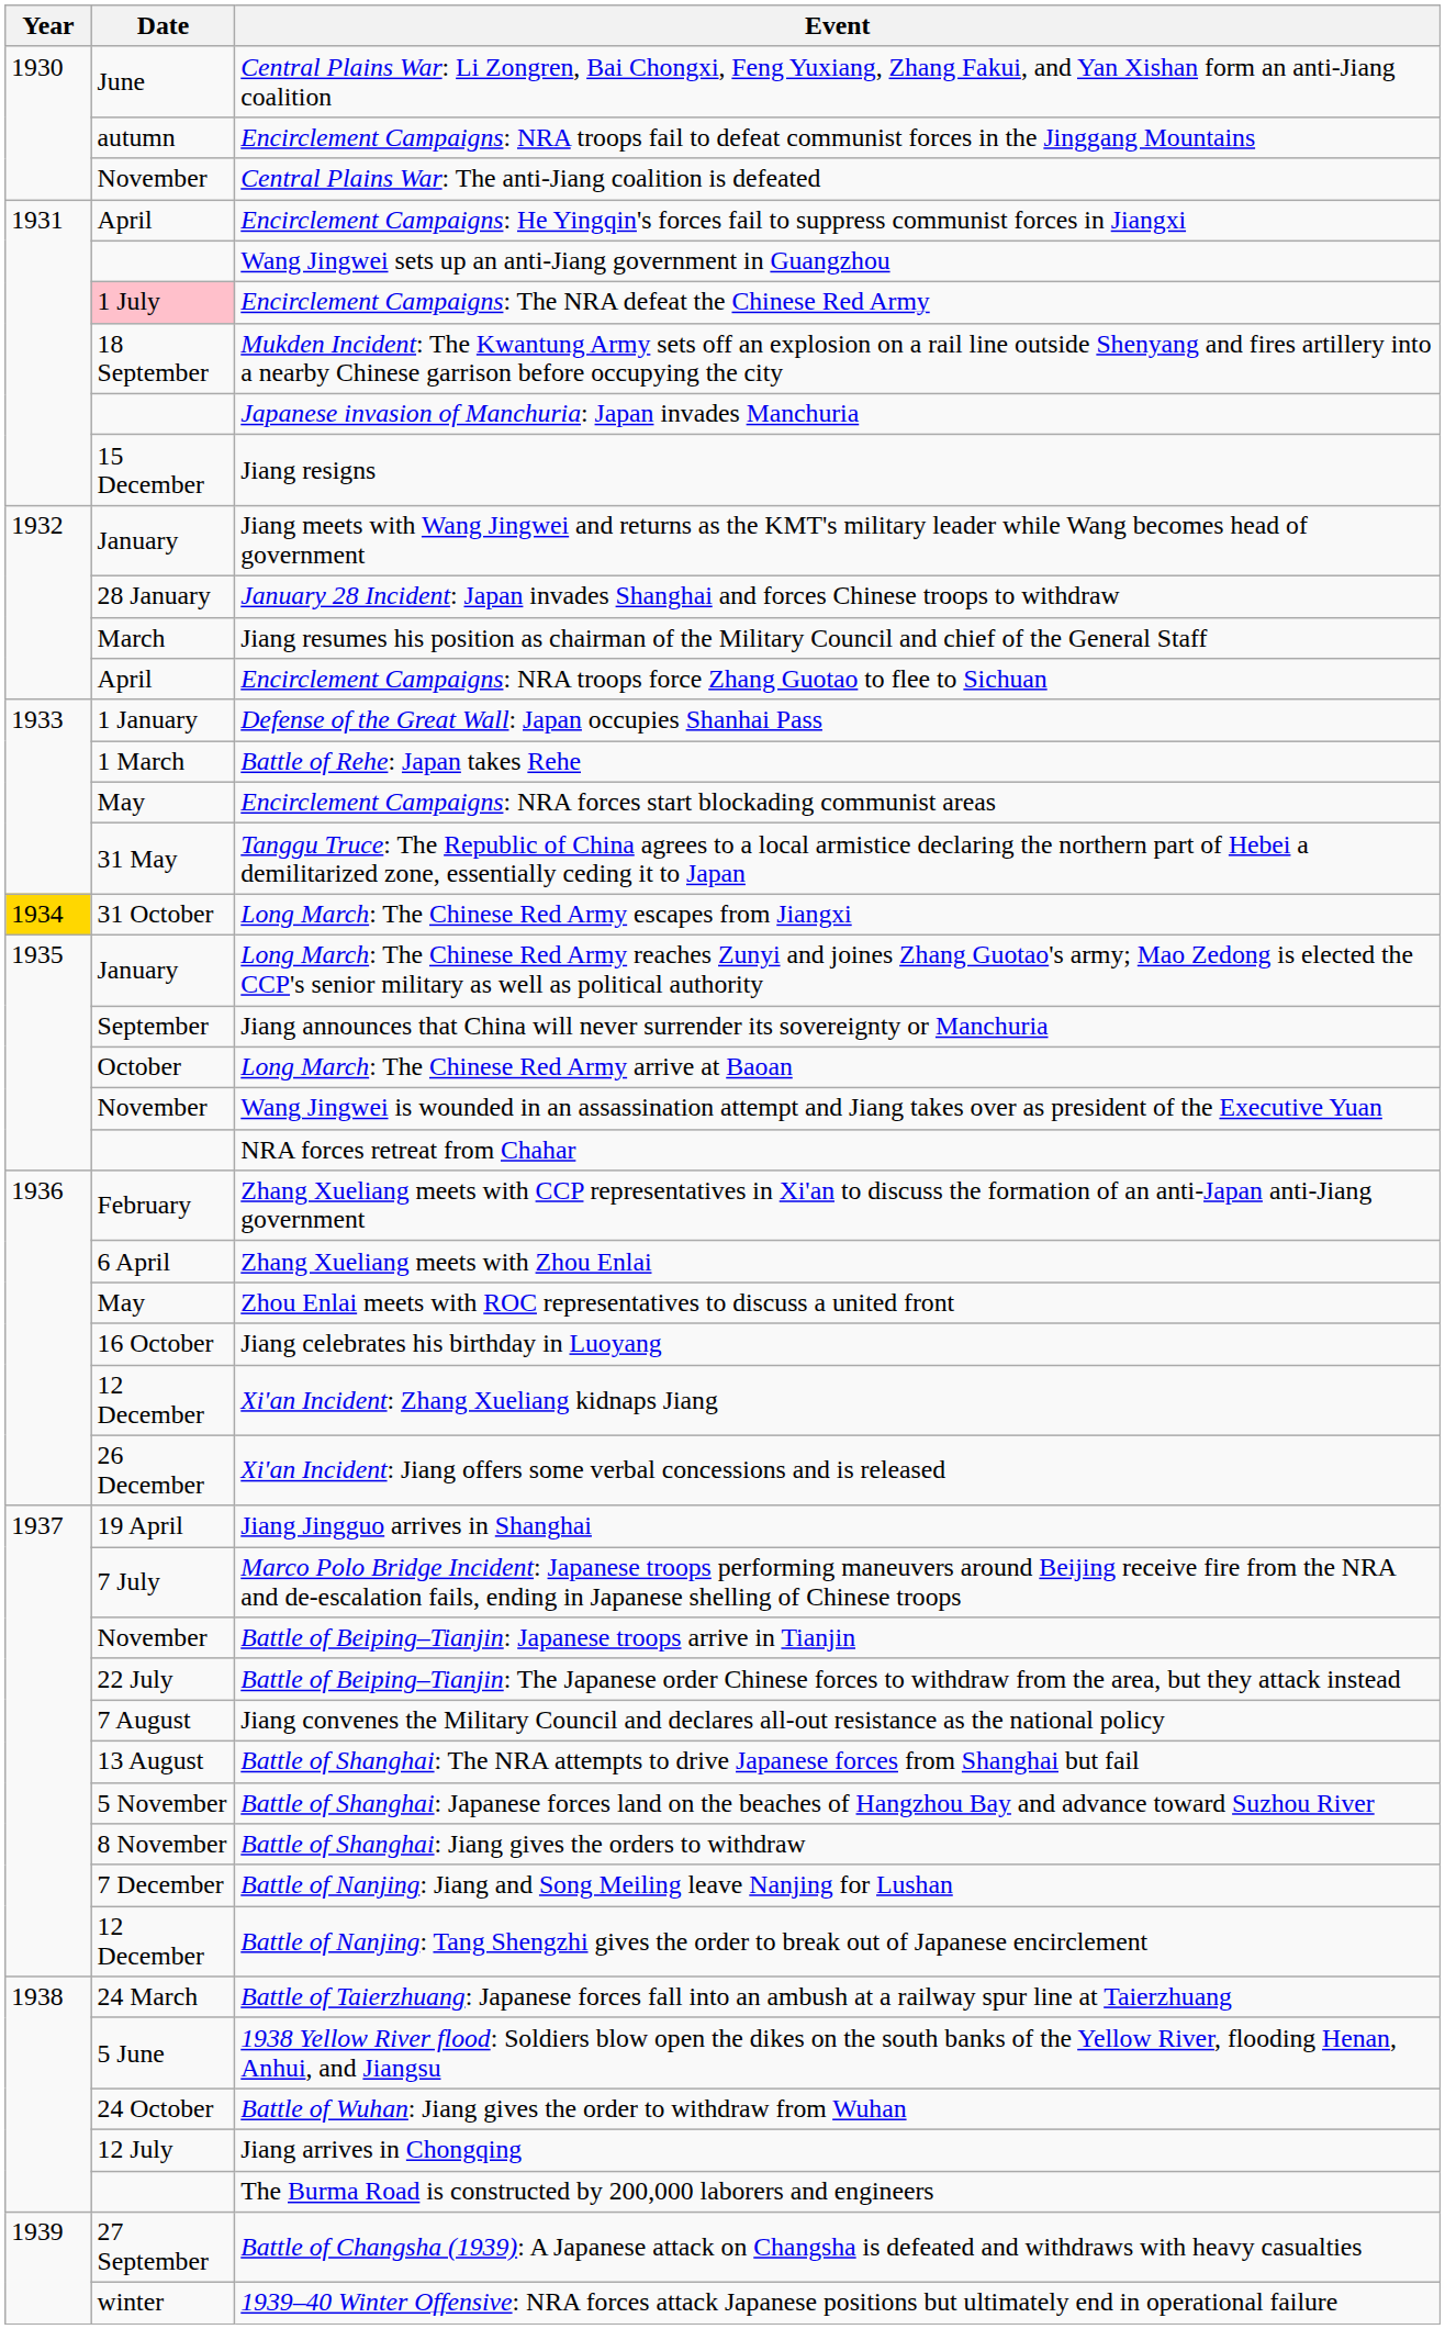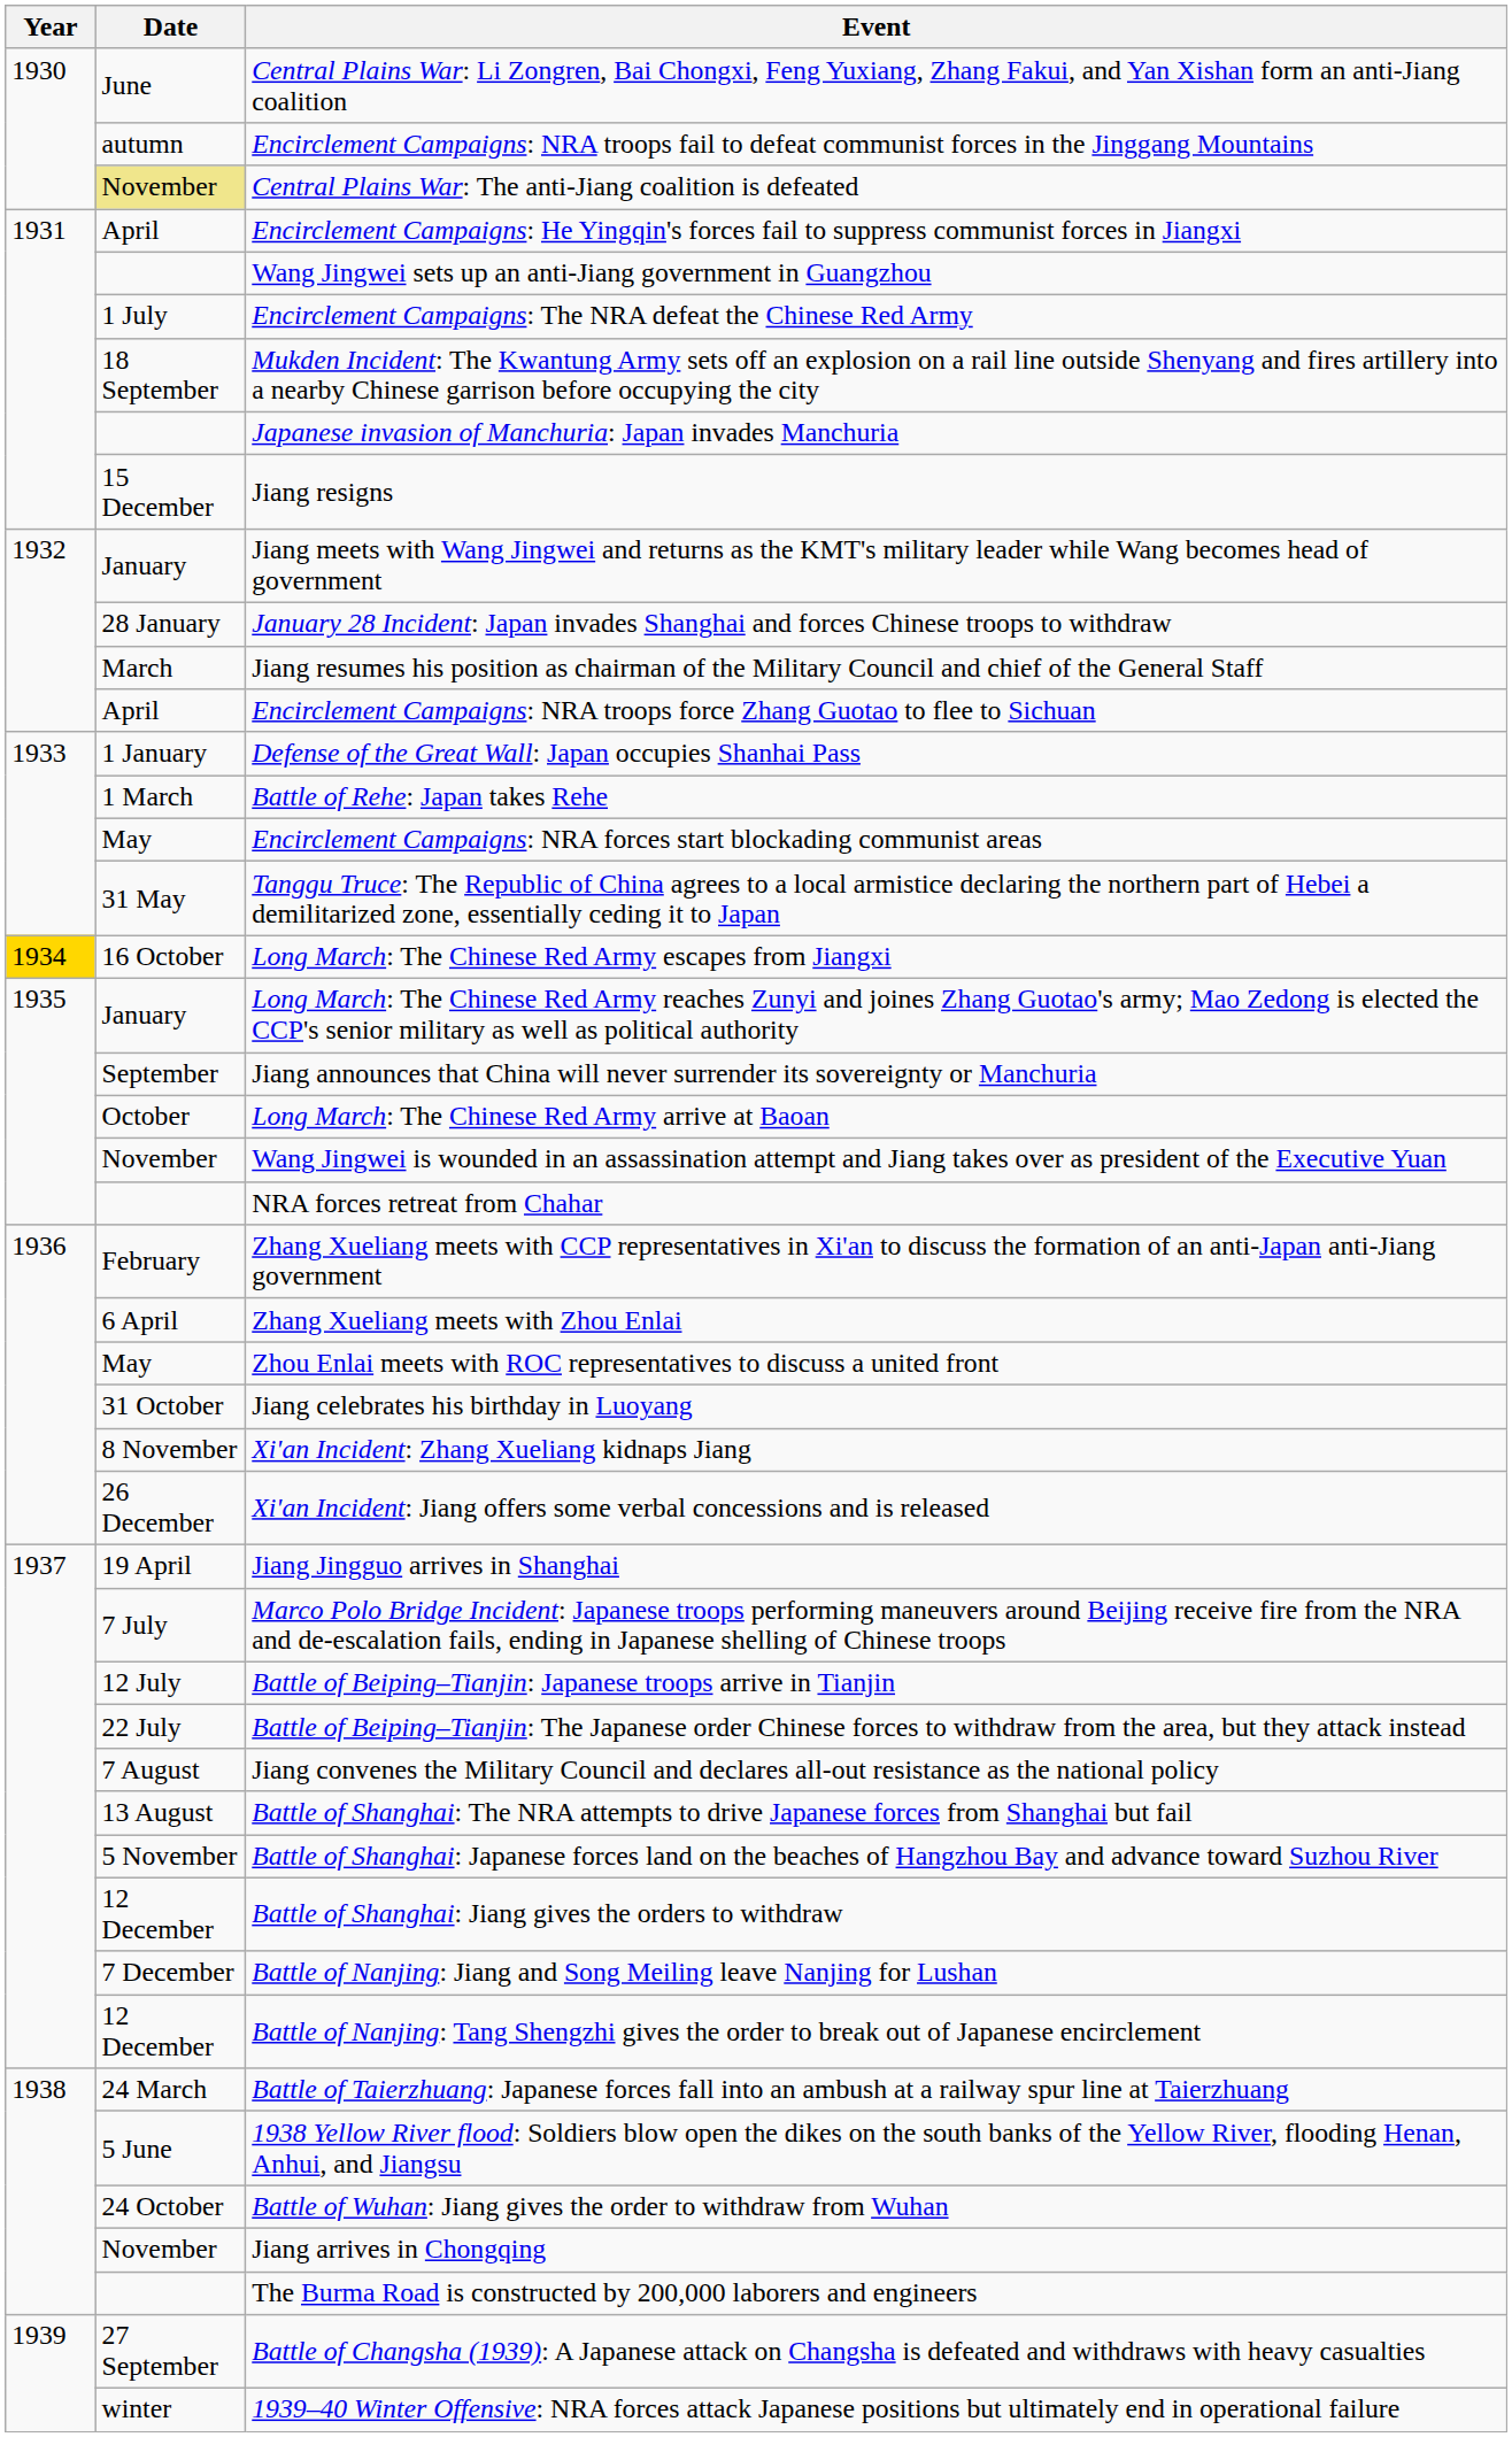 <table class="wikitable" width="100%">
 <tr>
 <th style="width:6%">Year</th>
 <th style="width:10%">Date</th>
 <th>Event</th>
 </tr>
 <tr>
 <td rowspan="3" valign="top">1930</td>
 <td>June</td>
 <td><em><a href='#'>Central Plains War</a></em>: <a href='#'>Li Zongren</a>, <a href='#'>Bai Chongxi</a>, <a href='#'>Feng Yuxiang</a>, <a href='#'>Zhang Fakui</a>, and <a href='#'>Yan Xishan</a> form an anti-Jiang coalition</td>
 </tr>
 <tr>
 <td>autumn</td>
 <td><em><a href='#'>Encirclement Campaigns</a></em>: <a href='#'>NRA</a> troops fail to defeat communist forces in the <a href='#'>Jinggang Mountains</a></td>
 </tr>
 <tr>
-<td>November</td>
+<td style="background: khaki;">November</td>
 <td><em><a href='#'>Central Plains War</a></em>: The anti-Jiang coalition is defeated</td>
 </tr>
 <tr>
 <td rowspan="6" valign="top">1931</td>
 <td>April</td>
 <td><em><a href='#'>Encirclement Campaigns</a></em>: <a href='#'>He Yingqin</a>'s forces fail to suppress communist forces in <a href='#'>Jiangxi</a></td>
 </tr>
 <tr>
 <td></td>
 <td><a href='#'>Wang Jingwei</a> sets up an anti-Jiang government in <a href='#'>Guangzhou</a></td>
 </tr>
 <tr>
-<td style="background: pink;">1 July</td>
+<td>1 July</td>
 <td><em><a href='#'>Encirclement Campaigns</a></em>: The NRA defeat the <a href='#'>Chinese Red Army</a></td>
 </tr>
 <tr>
 <td>18 September</td>
 <td><em><a href='#'>Mukden Incident</a></em>: The <a href='#'>Kwantung Army</a> sets off an explosion on a rail line outside <a href='#'>Shenyang</a> and fires artillery into a nearby Chinese garrison before occupying the city</td>
 </tr>
 <tr>
 <td></td>
 <td><em><a href='#'>Japanese invasion of Manchuria</a></em>: <a href='#'>Japan</a> invades <a href='#'>Manchuria</a></td>
 </tr>
 <tr>
 <td>15 December</td>
 <td>Jiang resigns</td>
 </tr>
 <tr>
 <td rowspan="4" valign="top">1932</td>
 <td>January</td>
 <td>Jiang meets with <a href='#'>Wang Jingwei</a> and returns as the KMT's military leader while Wang becomes head of government</td>
 </tr>
 <tr>
 <td>28 January</td>
 <td><em><a href='#'>January 28 Incident</a></em>: <a href='#'>Japan</a> invades <a href='#'>Shanghai</a> and forces Chinese troops to withdraw</td>
 </tr>
 <tr>
 <td>March</td>
 <td>Jiang resumes his position as chairman of the Military Council and chief of the General Staff</td>
 </tr>
 <tr>
 <td>April</td>
 <td><em><a href='#'>Encirclement Campaigns</a></em>: NRA troops force <a href='#'>Zhang Guotao</a> to flee to <a href='#'>Sichuan</a></td>
 </tr>
 <tr>
 <td rowspan="4" valign="top">1933</td>
 <td>1 January</td>
 <td><em><a href='#'>Defense of the Great Wall</a></em>: <a href='#'>Japan</a> occupies <a href='#'>Shanhai Pass</a></td>
 </tr>
 <tr>
 <td>1 March</td>
 <td><em><a href='#'>Battle of Rehe</a></em>: <a href='#'>Japan</a> takes <a href='#'>Rehe</a></td>
 </tr>
 <tr>
 <td>May</td>
 <td><em><a href='#'>Encirclement Campaigns</a></em>: NRA forces start blockading communist areas</td>
 </tr>
 <tr>
 <td>31 May</td>
 <td><em><a href='#'>Tanggu Truce</a></em>: The <a href='#'>Republic of China</a> agrees to a local armistice declaring the northern part of <a href='#'>Hebei</a> a demilitarized zone, essentially ceding it to <a href='#'>Japan</a></td>
 </tr>
 <tr>
 <td style="background: gold;">1934</td>
-<td>31 October</td>
+<td>16 October</td>
 <td><em><a href='#'>Long March</a></em>: The <a href='#'>Chinese Red Army</a> escapes from <a href='#'>Jiangxi</a></td>
 </tr>
 <tr>
 <td rowspan="5" valign="top">1935</td>
 <td>January</td>
 <td><em><a href='#'>Long March</a></em>: The <a href='#'>Chinese Red Army</a> reaches <a href='#'>Zunyi</a> and joines <a href='#'>Zhang Guotao</a>'s army; <a href='#'>Mao Zedong</a> is elected the <a href='#'>CCP</a>'s senior military as well as political authority</td>
 </tr>
 <tr>
 <td>September</td>
 <td>Jiang announces that China will never surrender its sovereignty or <a href='#'>Manchuria</a></td>
 </tr>
 <tr>
 <td>October</td>
 <td><em><a href='#'>Long March</a></em>: The <a href='#'>Chinese Red Army</a> arrive at <a href='#'>Baoan</a> </td>
 </tr>
 <tr>
 <td>November</td>
 <td><a href='#'>Wang Jingwei</a> is wounded in an assassination attempt and Jiang takes over as president of the <a href='#'>Executive Yuan</a></td>
 </tr>
 <tr>
 <td></td>
 <td>NRA forces retreat from <a href='#'>Chahar</a></td>
 </tr>
 <tr>
 <td rowspan="6" valign="top">1936</td>
 <td>February</td>
 <td><a href='#'>Zhang Xueliang</a> meets with <a href='#'>CCP</a> representatives in <a href='#'>Xi'an</a> to discuss the formation of an anti-<a href='#'>Japan</a> anti-Jiang government</td>
 </tr>
 <tr>
 <td>6 April</td>
 <td><a href='#'>Zhang Xueliang</a> meets with <a href='#'>Zhou Enlai</a></td>
 </tr>
 <tr>
 <td>May</td>
 <td><a href='#'>Zhou Enlai</a> meets with <a href='#'>ROC</a> representatives to discuss a united front</td>
 </tr>
 <tr>
-<td>16 October</td>
+<td>31 October</td>
 <td>Jiang celebrates his birthday in <a href='#'>Luoyang</a></td>
 </tr>
 <tr>
-<td>12 December</td>
+<td>8 November</td>
 <td><em><a href='#'>Xi'an Incident</a></em>: <a href='#'>Zhang Xueliang</a> kidnaps Jiang</td>
 </tr>
 <tr>
 <td>26 December</td>
 <td><em><a href='#'>Xi'an Incident</a></em>: Jiang offers some verbal concessions and is released</td>
 </tr>
 <tr>
 <td rowspan="10" valign="top">1937</td>
 <td>19 April</td>
 <td><a href='#'>Jiang Jingguo</a> arrives in <a href='#'>Shanghai</a></td>
 </tr>
 <tr>
 <td>7 July</td>
 <td><em><a href='#'>Marco Polo Bridge Incident</a></em>: <a href='#'>Japanese troops</a> performing maneuvers around <a href='#'>Beijing</a> receive fire from the NRA and de-escalation fails, ending in Japanese shelling of Chinese troops</td>
 </tr>
 <tr>
-<td>November</td>
+<td>12 July</td>
 <td><em><a href='#'>Battle of Beiping–Tianjin</a></em>: <a href='#'>Japanese troops</a> arrive in <a href='#'>Tianjin</a></td>
 </tr>
 <tr>
 <td>22 July</td>
 <td><em><a href='#'>Battle of Beiping–Tianjin</a></em>: The Japanese order Chinese forces to withdraw from the area, but they attack instead</td>
 </tr>
 <tr>
 <td>7 August</td>
 <td>Jiang convenes the Military Council and declares all-out resistance as the national policy</td>
 </tr>
 <tr>
 <td>13 August</td>
 <td><em><a href='#'>Battle of Shanghai</a></em>: The NRA attempts to drive <a href='#'>Japanese forces</a> from <a href='#'>Shanghai</a> but fail</td>
 </tr>
 <tr>
 <td>5 November</td>
 <td><em><a href='#'>Battle of Shanghai</a></em>: Japanese forces land on the beaches of <a href='#'>Hangzhou Bay</a> and advance toward <a href='#'>Suzhou River</a></td>
 </tr>
 <tr>
-<td>8 November</td>
+<td>12 December</td>
 <td><em><a href='#'>Battle of Shanghai</a></em>: Jiang gives the orders to withdraw</td>
 </tr>
 <tr>
 <td>7 December</td>
 <td><em><a href='#'>Battle of Nanjing</a></em>: Jiang and <a href='#'>Song Meiling</a> leave <a href='#'>Nanjing</a> for <a href='#'>Lushan</a></td>
 </tr>
 <tr>
 <td>12 December</td>
 <td><em><a href='#'>Battle of Nanjing</a></em>: <a href='#'>Tang Shengzhi</a> gives the order to break out of Japanese encirclement</td>
 </tr>
 <tr>
 <td rowspan="5" valign="top">1938</td>
 <td>24 March</td>
 <td><em><a href='#'>Battle of Taierzhuang</a></em>: Japanese forces fall into an ambush at a railway spur line at <a href='#'>Taierzhuang</a></td>
 </tr>
 <tr>
 <td>5 June</td>
 <td><em><a href='#'>1938 Yellow River flood</a></em>: Soldiers blow open the dikes on the south banks of the <a href='#'>Yellow River</a>, flooding <a href='#'>Henan</a>, <a href='#'>Anhui</a>, and <a href='#'>Jiangsu</a></td>
 </tr>
 <tr>
 <td>24 October</td>
 <td><em><a href='#'>Battle of Wuhan</a></em>: Jiang gives the order to withdraw from <a href='#'>Wuhan</a></td>
 </tr>
 <tr>
-<td>12 July</td>
+<td>November</td>
 <td>Jiang arrives in <a href='#'>Chongqing</a></td>
 </tr>
 <tr>
 <td></td>
 <td>The <a href='#'>Burma Road</a> is constructed by 200,000 laborers and engineers</td>
 </tr>
 <tr>
 <td rowspan="2" valign="top">1939</td>
 <td>27 September</td>
 <td><em><a href='#'>Battle of Changsha (1939)</a></em>: A Japanese attack on <a href='#'>Changsha</a> is defeated and withdraws with heavy casualties</td>
 </tr>
 <tr>
 <td>winter</td>
 <td><em><a href='#'>1939–40 Winter Offensive</a></em>: NRA forces attack Japanese positions but ultimately end in operational failure</td>
 </tr>
 </table>
